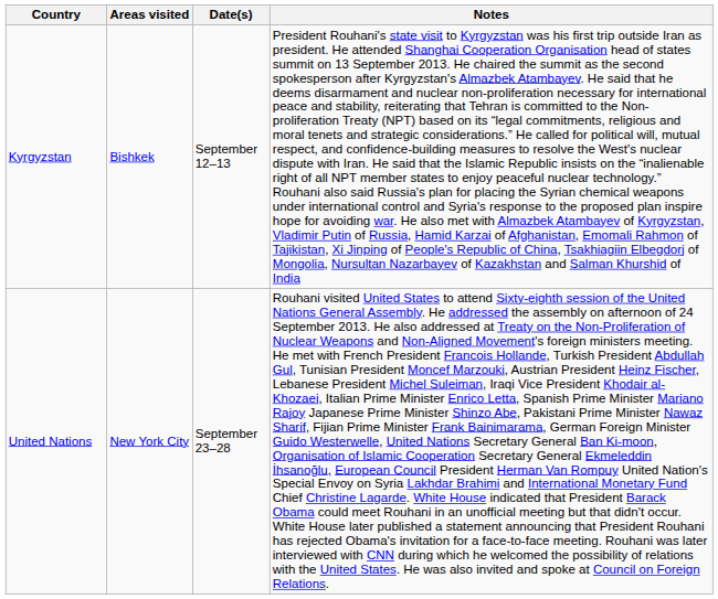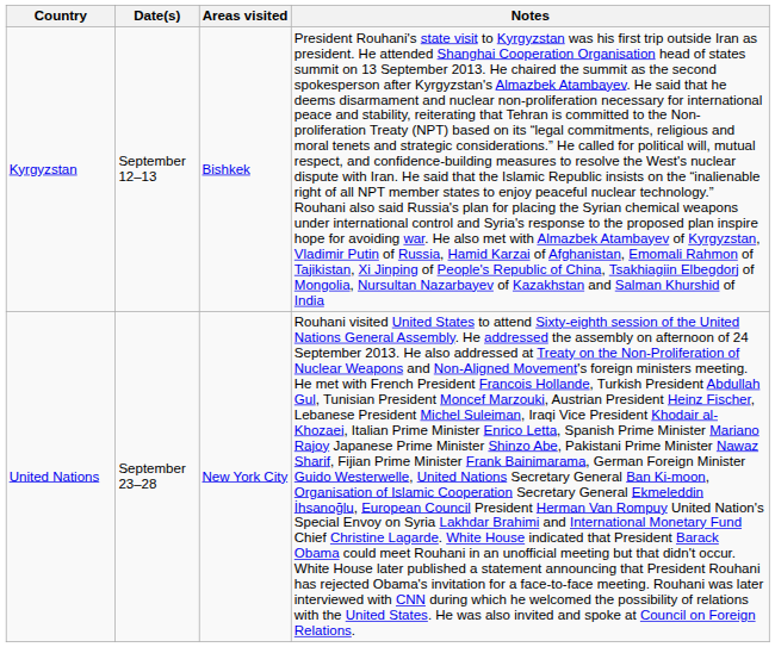 <table class="wikitable" style="margin: 1em auto 1em auto">
 <tr>
 <th width=120>Country</th>
+<th width=90>Date(s)</th>
 <th width=100>Areas visited</th>
-<th width=90>Date(s)</th>
 <th width=550>Notes</th>
 </tr>
 <tr>
 <td> <a href='#'>Kyrgyzstan</a></td>
+<td>September 12–13</td>
 <td><a href='#'>Bishkek</a></td>
-<td>September 12–13</td>
 <td>President Rouhani's <a href='#'>state visit</a> to <a href='#'>Kyrgyzstan</a> was his first trip outside Iran as president. He attended <a href='#'>Shanghai Cooperation Organisation</a> head of states summit on 13 September 2013. He chaired the summit as the second spokesperson after Kyrgyzstan's <a href='#'>Almazbek Atambayev</a>. He said that he deems disarmament and nuclear non-proliferation necessary for international peace and stability, reiterating that Tehran is committed to the Non-proliferation Treaty (NPT) based on its “legal commitments, religious and moral tenets and strategic considerations.” He called for political will, mutual respect, and confidence-building measures to resolve the West's nuclear dispute with Iran. He said that the Islamic Republic insists on the “inalienable right of all NPT member states to enjoy peaceful nuclear technology.” Rouhani also said Russia's plan for placing the Syrian chemical weapons under international control and Syria's response to the proposed plan inspire hope for avoiding <a href='#'>war</a>. He also met with <a href='#'>Almazbek Atambayev</a> of <a href='#'>Kyrgyzstan</a>, <a href='#'>Vladimir Putin</a> of <a href='#'>Russia</a>, <a href='#'>Hamid Karzai</a> of <a href='#'>Afghanistan</a>, <a href='#'>Emomali Rahmon</a> of <a href='#'>Tajikistan</a>, <a href='#'>Xi Jinping</a> of <a href='#'>People's Republic of China</a>, <a href='#'>Tsakhiagiin Elbegdorj</a> of <a href='#'>Mongolia</a>, <a href='#'>Nursultan Nazarbayev</a> of <a href='#'>Kazakhstan</a> and <a href='#'>Salman Khurshid</a> of <a href='#'>India</a></td>
 </tr>
 <tr>
 <td> <a href='#'>United Nations</a></td>
+<td>September 23–28</td>
 <td><a href='#'>New York City</a></td>
-<td>September 23–28</td>
 <td>Rouhani visited <a href='#'>United States</a> to attend <a href='#'>Sixty-eighth session of the United Nations General Assembly</a>. He <a href='#'>addressed</a> the assembly on afternoon of 24 September 2013. He also addressed at <a href='#'>Treaty on the Non-Proliferation of Nuclear Weapons</a> and <a href='#'>Non-Aligned Movement</a>'s foreign ministers meeting. He met with French President <a href='#'>Francois Hollande</a>, Turkish President <a href='#'>Abdullah Gul</a>, Tunisian President <a href='#'>Moncef Marzouki</a>, Austrian President <a href='#'>Heinz Fischer</a>, Lebanese President <a href='#'>Michel Suleiman</a>, Iraqi Vice President <a href='#'>Khodair al-Khozaei</a>, Italian Prime Minister <a href='#'>Enrico Letta</a>, Spanish Prime Minister <a href='#'>Mariano Rajoy</a> Japanese Prime Minister <a href='#'>Shinzo Abe</a>, Pakistani Prime Minister <a href='#'>Nawaz Sharif</a>, Fijian Prime Minister <a href='#'>Frank Bainimarama</a>, German Foreign Minister <a href='#'>Guido Westerwelle</a>, <a href='#'>United Nations</a> Secretary General <a href='#'>Ban Ki-moon</a>, <a href='#'>Organisation of Islamic Cooperation</a> Secretary General <a href='#'>Ekmeleddin İhsanoğlu</a>, <a href='#'>European Council</a> President <a href='#'>Herman Van Rompuy</a> United Nation's Special Envoy on Syria <a href='#'>Lakhdar Brahimi</a> and <a href='#'>International Monetary Fund</a> Chief <a href='#'>Christine Lagarde</a>. <a href='#'>White House</a> indicated that President <a href='#'>Barack Obama</a> could meet Rouhani in an unofficial meeting but that didn't occur. White House later published a statement announcing that President Rouhani has rejected Obama's invitation for a face-to-face meeting. Rouhani was later interviewed with <a href='#'>CNN</a> during which he welcomed the possibility of relations with the <a href='#'>United States</a>. He was also invited and spoke at <a href='#'>Council on Foreign Relations</a>.</td>
 </tr>
 </table>
